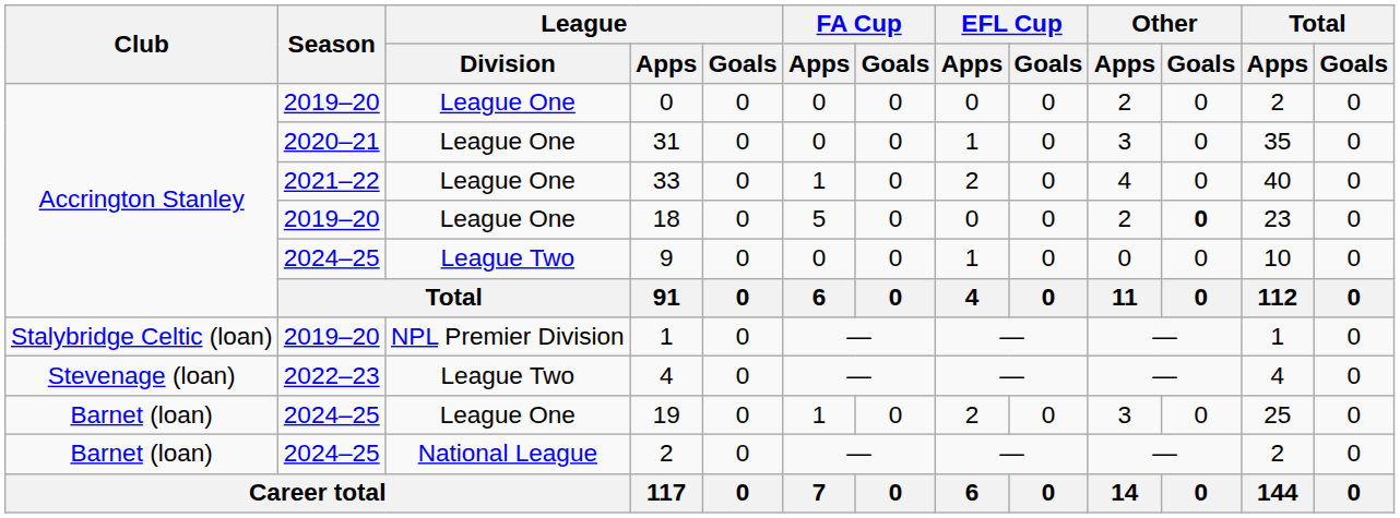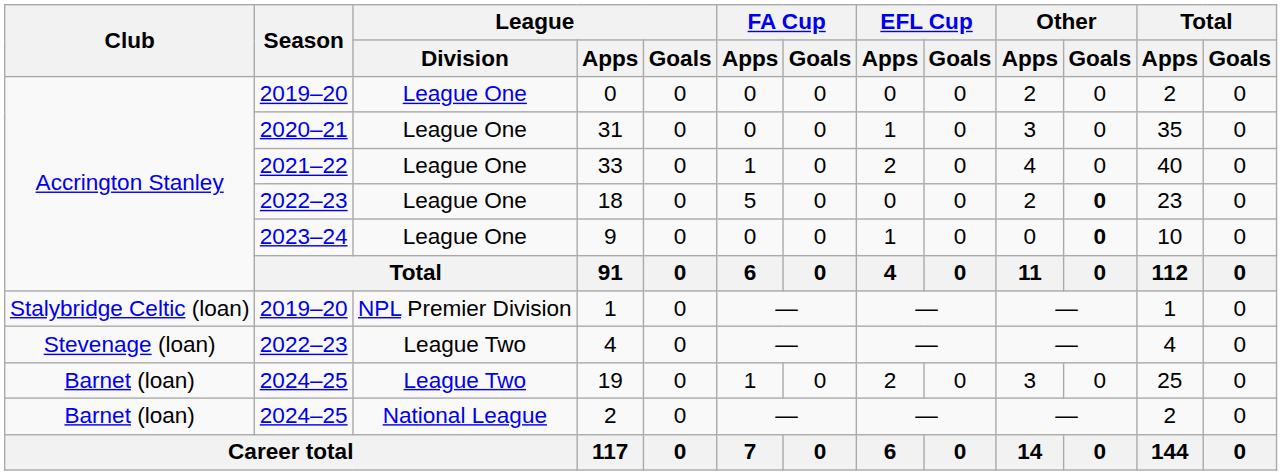 <table class=wikitable style="text-align: center">
 <tr>
 <th rowspan=2>Club</th>
 <th rowspan=2>Season</th>
 <th colspan=3>League</th>
 <th colspan=2><a href='#'>FA Cup</a></th>
 <th colspan=2><a href='#'>EFL Cup</a></th>
 <th colspan=2>Other</th>
 <th colspan=2>Total</th>
 </tr>
 <tr>
 <th>Division</th>
 <th>Apps</th>
 <th>Goals</th>
 <th>Apps</th>
 <th>Goals</th>
 <th>Apps</th>
 <th>Goals</th>
 <th>Apps</th>
 <th>Goals</th>
 <th>Apps</th>
 <th>Goals</th>
 </tr>
 <tr>
 <td rowspan=6><a href='#'>Accrington Stanley</a></td>
 <td><a href='#'>2019–20</a></td>
 <td><a href='#'>League One</a></td>
 <td>0</td>
 <td>0</td>
 <td>0</td>
 <td>0</td>
 <td>0</td>
 <td>0</td>
 <td>2</td>
 <td>0</td>
 <td>2</td>
 <td>0</td>
 </tr>
 <tr>
 <td><a href='#'>2020–21</a></td>
 <td>League One</td>
 <td>31</td>
 <td>0</td>
 <td>0</td>
 <td>0</td>
 <td>1</td>
 <td>0</td>
 <td>3</td>
 <td>0</td>
 <td>35</td>
 <td>0</td>
 </tr>
 <tr>
 <td><a href='#'>2021–22</a></td>
 <td>League One</td>
 <td>33</td>
 <td>0</td>
 <td>1</td>
 <td>0</td>
 <td>2</td>
 <td>0</td>
 <td>4</td>
 <td>0</td>
 <td>40</td>
 <td>0</td>
 </tr>
 <tr>
-<td><a href='#'>2019–20</a></td>
+<td><a href='#'>2022–23</a></td>
 <td>League One</td>
 <td>18</td>
 <td>0</td>
 <td>5</td>
 <td>0</td>
 <td>0</td>
 <td>0</td>
 <td>2</td>
 <td><strong>0</strong></td>
 <td>23</td>
 <td>0</td>
 </tr>
 <tr>
-<td><a href='#'>2024–25</a></td>
-<td><a href='#'>League Two</a></td>
+<td><a href='#'>2023–24</a></td>
+<td>League One</td>
 <td>9</td>
 <td>0</td>
 <td>0</td>
 <td>0</td>
 <td>1</td>
 <td>0</td>
 <td>0</td>
-<td>0</td>
+<td><strong>0</strong></td>
 <td>10</td>
 <td>0</td>
 </tr>
 <tr>
 <th colspan=2>Total</th>
 <th>91</th>
 <th>0</th>
 <th>6</th>
 <th>0</th>
 <th>4</th>
 <th>0</th>
 <th>11</th>
 <th>0</th>
 <th>112</th>
 <th>0</th>
 </tr>
 <tr>
 <td><a href='#'>Stalybridge Celtic</a> (loan)</td>
 <td><a href='#'>2019–20</a></td>
 <td><a href='#'>NPL</a> Premier Division</td>
 <td>1</td>
 <td>0</td>
 <td colspan=2>—</td>
 <td colspan=2>—</td>
 <td colspan=2>—</td>
 <td>1</td>
 <td>0</td>
 </tr>
 <tr>
 <td><a href='#'>Stevenage</a> (loan)</td>
 <td><a href='#'>2022–23</a></td>
 <td>League Two</td>
 <td>4</td>
 <td>0</td>
 <td colspan=2>—</td>
 <td colspan=2>—</td>
 <td colspan=2>—</td>
 <td>4</td>
 <td>0</td>
 </tr>
 <tr>
 <td><a href='#'>Barnet</a> (loan)</td>
 <td><a href='#'>2024–25</a></td>
-<td>League One</td>
+<td><a href='#'>League Two</a></td>
 <td>19</td>
 <td>0</td>
 <td>1</td>
 <td>0</td>
 <td>2</td>
 <td>0</td>
 <td>3</td>
 <td>0</td>
 <td>25</td>
 <td>0</td>
 </tr>
 <tr>
 <td><a href='#'>Barnet</a> (loan)</td>
 <td><a href='#'>2024–25</a></td>
 <td><a href='#'>National League</a></td>
 <td>2</td>
 <td>0</td>
 <td colspan=2>—</td>
 <td colspan=2>—</td>
 <td colspan=2>—</td>
 <td>2</td>
 <td>0</td>
 </tr>
 <tr>
 <th colspan=3>Career total</th>
 <th>117</th>
 <th>0</th>
 <th>7</th>
 <th>0</th>
 <th>6</th>
 <th>0</th>
 <th>14</th>
 <th>0</th>
 <th>144</th>
 <th>0</th>
 </tr>
 </table>
